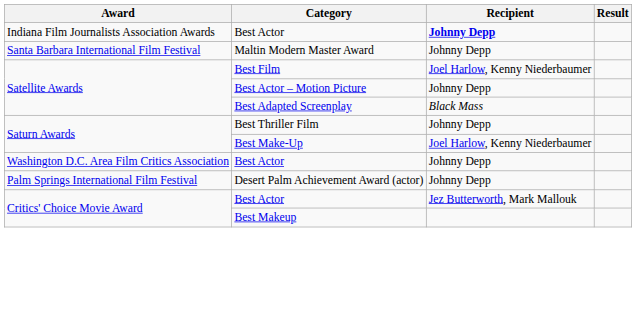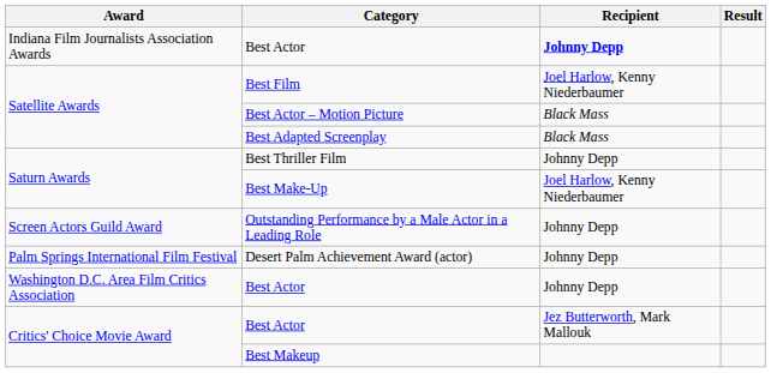 <table class="wikitable sortable">
 <tr>
 <th>Award</th>
 <th>Category</th>
 <th>Recipient</th>
 <th>Result</th>
 </tr>
 <tr>
 <td>Indiana Film Journalists Association Awards</td>
 <td>Best Actor</td>
 <td><strong><a href='#'>Johnny Depp</a></strong></td>
 <td></td>
 </tr>
 <tr>
-<td><a href='#'>Santa Barbara International Film Festival</a></td>
-<td>Maltin Modern Master Award</td>
-<td>Johnny Depp</td>
-<td></td>
-</tr>
-<tr>
 <td rowspan="3"><a href='#'>Satellite Awards</a></td>
 <td><a href='#'>Best Film</a></td>
 <td><a href='#'>Joel Harlow</a>, Kenny Niederbaumer</td>
 <td></td>
 </tr>
 <tr>
 <td><a href='#'>Best Actor – Motion Picture</a></td>
-<td>Johnny Depp</td>
+<td><em>Black Mass</em></td>
 <td></td>
 </tr>
 <tr>
 <td><a href='#'>Best Adapted Screenplay</a></td>
 <td><em>Black Mass</em></td>
 <td></td>
 </tr>
 <tr>
 <td rowspan="2"><a href='#'>Saturn Awards</a></td>
 <td>Best Thriller Film</td>
 <td>Johnny Depp</td>
 <td></td>
 </tr>
 <tr>
 <td><a href='#'>Best Make-Up</a></td>
 <td><a href='#'>Joel Harlow</a>, Kenny Niederbaumer</td>
 <td></td>
 </tr>
 <tr>
-<td><a href='#'>Washington D.C. Area Film Critics Association</a></td>
-<td><a href='#'>Best Actor</a></td>
+<td><a href='#'>Screen Actors Guild Award</a></td>
+<td><a href='#'>Outstanding Performance by a Male Actor in a Leading Role</a></td>
 <td>Johnny Depp</td>
 <td></td>
 </tr>
 <tr>
 <td><a href='#'>Palm Springs International Film Festival</a></td>
 <td>Desert Palm Achievement Award (actor)</td>
+<td>Johnny Depp</td>
+<td></td>
+</tr>
+<tr>
+<td><a href='#'>Washington D.C. Area Film Critics Association</a></td>
+<td><a href='#'>Best Actor</a></td>
 <td>Johnny Depp</td>
 <td></td>
 </tr>
 <tr>
 <td rowspan="2"><a href='#'>Critics' Choice Movie Award</a></td>
 <td><a href='#'>Best Actor</a></td>
 <td><a href='#'>Jez Butterworth</a>, Mark Mallouk</td>
 <td></td>
 </tr>
 <tr>
 <td><a href='#'>Best Makeup</a></td>
 <td></td>
 <td></td>
 </tr>
 </table>
